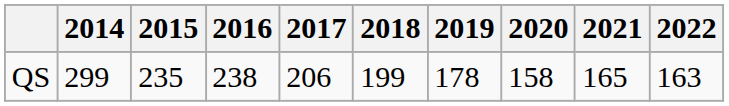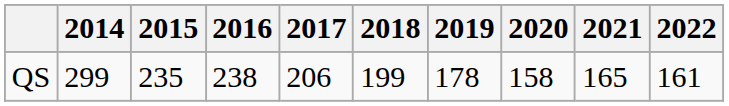 <table class="wikitable">
 <tr>
 <th></th>
 <th>2014</th>
 <th>2015</th>
 <th>2016</th>
 <th>2017</th>
 <th>2018</th>
 <th>2019</th>
 <th>2020</th>
 <th>2021</th>
 <th>2022</th>
 </tr>
 <tr>
 <td>QS</td>
 <td>299</td>
 <td>235</td>
 <td>238</td>
 <td>206</td>
 <td>199</td>
 <td>178</td>
 <td>158</td>
 <td>165</td>
-<td>163</td>
+<td>161</td>
 </tr>
 </table>
